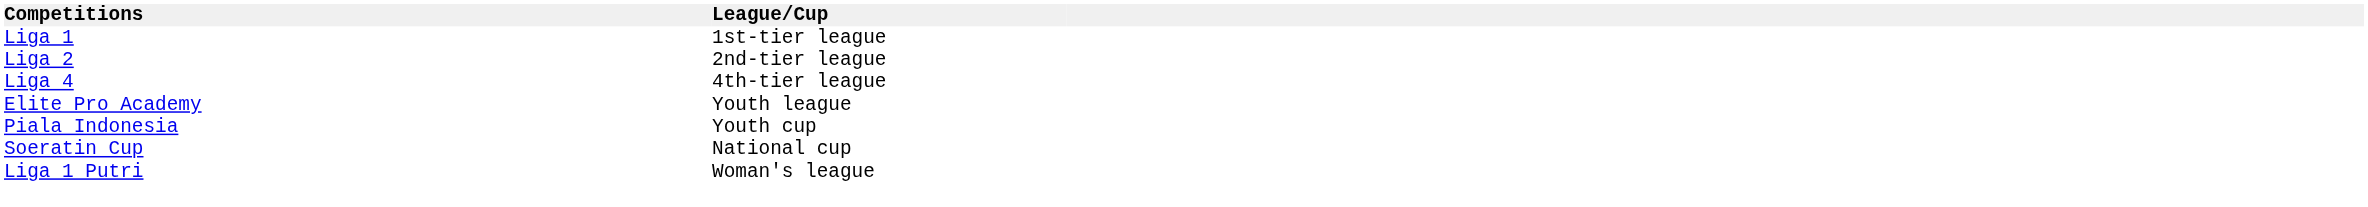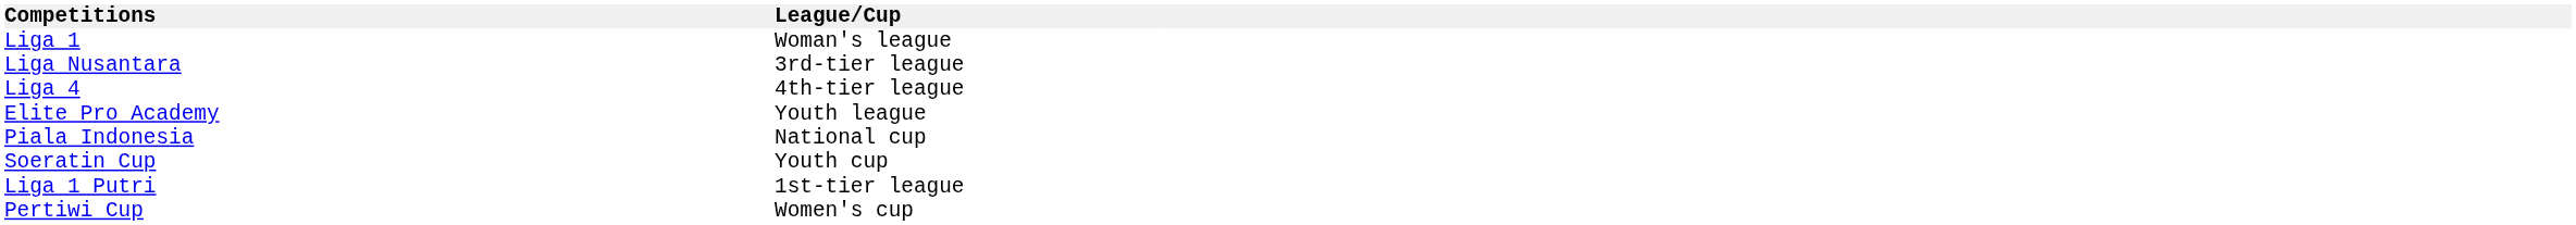 <table width="100%" cellspacing="0" cellpadding="0">
 <tr bgcolor="F0F0F0">
 <th width="30%" align="left"> Competitions</th>
 <th width="15%" align="left">League/Cup</th>
 <th width="55%" align="left"></th>
 </tr>
 <tr>
 <td><a href='#'>Liga 1</a></td>
-<td>1st-tier league</td>
+<td>Woman's league</td>
 <td></td>
 <td></td>
 </tr>
 <tr>
-<td><a href='#'>Liga 2</a></td>
-<td>2nd-tier league</td>
+<td><a href='#'>Liga Nusantara</a></td>
+<td>3rd-tier league</td>
 <td></td>
 <td></td>
 </tr>
 <tr>
 <td><a href='#'>Liga 4</a></td>
 <td>4th-tier league</td>
 <td></td>
 <td></td>
 </tr>
 <tr>
 <td><a href='#'>Elite Pro Academy</a></td>
 <td>Youth league</td>
 <td></td>
 </tr>
 <tr>
 <td><a href='#'>Piala Indonesia</a></td>
+<td>National cup</td>
+<td></td>
+</tr>
+<tr>
+<td><a href='#'>Soeratin Cup</a></td>
 <td>Youth cup</td>
 <td></td>
 </tr>
 <tr>
-<td><a href='#'>Soeratin Cup</a></td>
-<td>National cup</td>
+<td><a href='#'>Liga 1 Putri</a></td>
+<td>1st-tier league</td>
 <td></td>
 </tr>
 <tr>
-<td><a href='#'>Liga 1 Putri</a></td>
-<td>Woman's league</td>
+<td><a href='#'>Pertiwi Cup</a></td>
+<td>Women's cup</td>
+<td></td>
 <td></td>
 </tr>
 </table>
